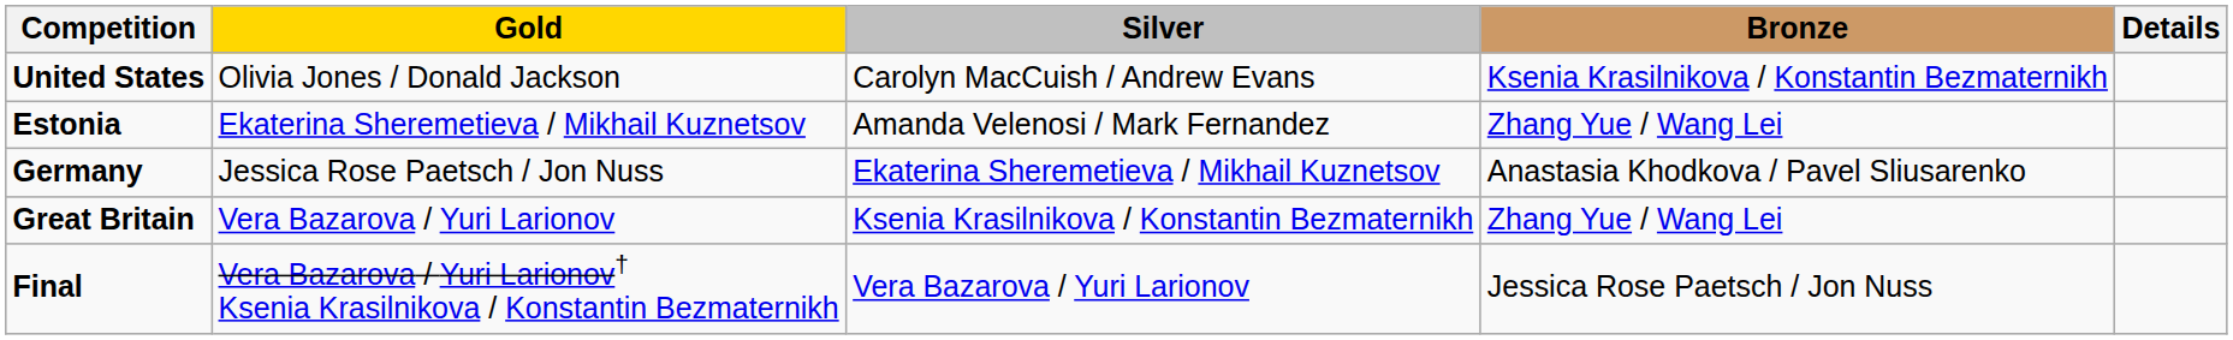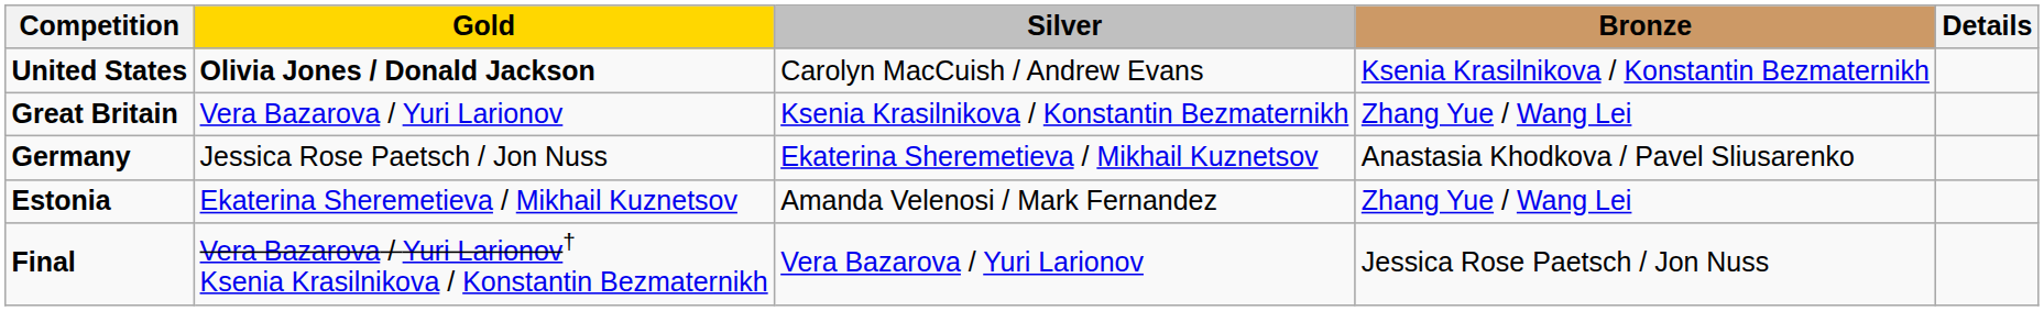 <table class="wikitable">
 <tr>
 <th>Competition</th>
 <td align=center bgcolor=gold><strong>Gold</strong></td>
 <td align=center bgcolor=silver><strong>Silver</strong></td>
 <td align=center bgcolor=cc9966><strong>Bronze</strong></td>
 <th>Details</th>
 </tr>
 <tr>
 <td><strong>United States</strong></td>
-<td> Olivia Jones / Donald Jackson</td>
+<td><strong> Olivia Jones / Donald Jackson</strong></td>
 <td> Carolyn MacCuish / Andrew Evans</td>
 <td> <a href='#'>Ksenia Krasilnikova</a> / <a href='#'>Konstantin Bezmaternikh</a></td>
 <td></td>
 </tr>
 <tr>
-<td><strong>Estonia</strong></td>
-<td> <a href='#'>Ekaterina Sheremetieva</a> / <a href='#'>Mikhail Kuznetsov</a></td>
-<td> Amanda Velenosi / Mark Fernandez</td>
+<td><strong>Great Britain</strong></td>
+<td> <a href='#'>Vera Bazarova</a> / <a href='#'>Yuri Larionov</a></td>
+<td> <a href='#'>Ksenia Krasilnikova</a> / <a href='#'>Konstantin Bezmaternikh</a></td>
 <td> <a href='#'>Zhang Yue</a> / <a href='#'>Wang Lei</a></td>
 <td></td>
 </tr>
 <tr>
 <td><strong>Germany</strong></td>
 <td> Jessica Rose Paetsch / Jon Nuss</td>
 <td> <a href='#'>Ekaterina Sheremetieva</a> / <a href='#'>Mikhail Kuznetsov</a></td>
 <td> Anastasia Khodkova / Pavel Sliusarenko</td>
 <td></td>
 </tr>
 <tr>
-<td><strong>Great Britain</strong></td>
-<td> <a href='#'>Vera Bazarova</a> / <a href='#'>Yuri Larionov</a></td>
-<td> <a href='#'>Ksenia Krasilnikova</a> / <a href='#'>Konstantin Bezmaternikh</a></td>
+<td><strong>Estonia</strong></td>
+<td> <a href='#'>Ekaterina Sheremetieva</a> / <a href='#'>Mikhail Kuznetsov</a></td>
+<td> Amanda Velenosi / Mark Fernandez</td>
 <td> <a href='#'>Zhang Yue</a> / <a href='#'>Wang Lei</a></td>
 <td></td>
 </tr>
 <tr>
 <td><strong>Final</strong></td>
 <td><s> <a href='#'>Vera Bazarova</a> / <a href='#'>Yuri Larionov</a></s><sup>†</sup> <br>  <a href='#'>Ksenia Krasilnikova</a> / <a href='#'>Konstantin Bezmaternikh</a></td>
 <td> <a href='#'>Vera Bazarova</a> / <a href='#'>Yuri Larionov</a></td>
 <td> Jessica Rose Paetsch / Jon Nuss</td>
 <td></td>
 </tr>
 </table>
